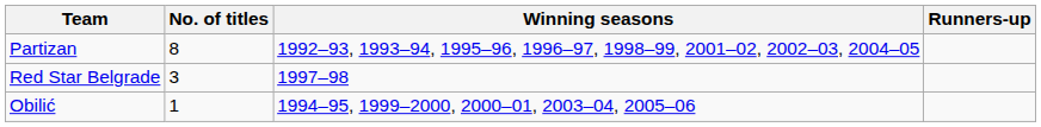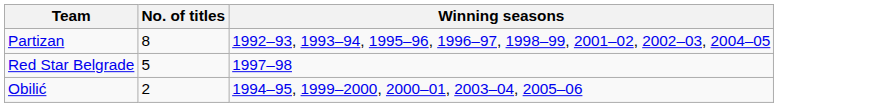 <table class="wikitable">
 <tr>
 <th>Team</th>
 <th>No. of titles</th>
 <th>Winning seasons</th>
-<th>Runners-up</th>
 </tr>
 <tr>
 <td><a href='#'>Partizan</a></td>
 <td>8</td>
 <td><a href='#'>1992–93</a>, <a href='#'>1993–94</a>, <a href='#'>1995–96</a>, <a href='#'>1996–97</a>, <a href='#'>1998–99</a>, <a href='#'>2001–02</a>, <a href='#'>2002–03</a>, <a href='#'>2004–05</a></td>
-<td></td>
 </tr>
 <tr>
 <td><a href='#'>Red Star Belgrade</a></td>
-<td>3</td>
+<td>5</td>
 <td><a href='#'>1997–98</a></td>
-<td></td>
 </tr>
 <tr>
 <td><a href='#'>Obilić</a></td>
-<td>1</td>
+<td>2</td>
 <td><a href='#'>1994–95</a>, <a href='#'>1999–2000</a>, <a href='#'>2000–01</a>, <a href='#'>2003–04</a>, <a href='#'>2005–06</a></td>
-<td></td>
 </tr>
 </table>
